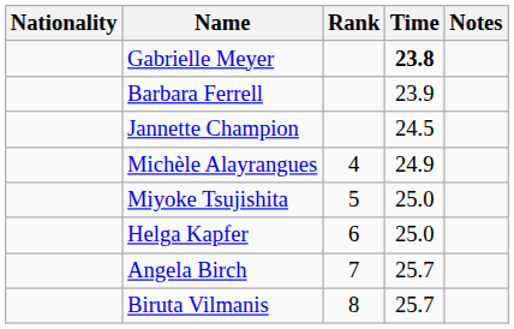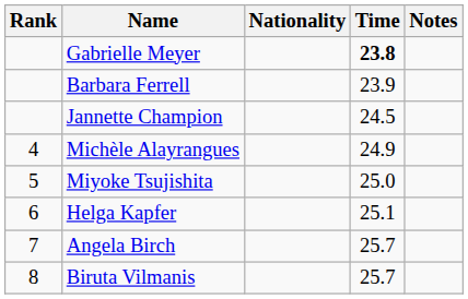 <table class="wikitable sortable" style="text-align:center">
 <tr>
+<th>Rank</th>
+<th>Name</th>
 <th>Nationality</th>
-<th>Name</th>
-<th>Rank</th>
 <th>Time</th>
 <th>Notes</th>
 </tr>
 <tr>
+<td></td>
+<td align=left><a href='#'>Gabrielle Meyer</a></td>
 <td align=left></td>
-<td align=left><a href='#'>Gabrielle Meyer</a></td>
-<td></td>
 <td><strong>23.8</strong></td>
 <td></td>
 </tr>
 <tr>
+<td></td>
+<td align=left><a href='#'>Barbara Ferrell</a></td>
 <td align=left></td>
-<td align=left><a href='#'>Barbara Ferrell</a></td>
-<td></td>
 <td>23.9</td>
 <td></td>
 </tr>
 <tr>
+<td></td>
+<td align=left><a href='#'>Jannette Champion</a></td>
 <td align=left></td>
-<td align=left><a href='#'>Jannette Champion</a></td>
-<td></td>
 <td>24.5</td>
 <td></td>
 </tr>
 <tr>
+<td>4</td>
+<td align=left><a href='#'>Michèle Alayrangues</a></td>
 <td align=left></td>
-<td align=left><a href='#'>Michèle Alayrangues</a></td>
-<td>4</td>
 <td>24.9</td>
 <td></td>
 </tr>
 <tr>
+<td>5</td>
+<td align=left><a href='#'>Miyoke Tsujishita</a></td>
 <td align=left></td>
-<td align=left><a href='#'>Miyoke Tsujishita</a></td>
-<td>5</td>
 <td>25.0</td>
 <td></td>
 </tr>
 <tr>
+<td>6</td>
+<td align=left><a href='#'>Helga Kapfer</a></td>
 <td align=left></td>
-<td align=left><a href='#'>Helga Kapfer</a></td>
-<td>6</td>
-<td>25.0</td>
+<td>25.1</td>
 <td></td>
 </tr>
 <tr>
+<td>7</td>
+<td align=left><a href='#'>Angela Birch</a></td>
 <td align=left></td>
-<td align=left><a href='#'>Angela Birch</a></td>
-<td>7</td>
 <td>25.7</td>
 <td></td>
 </tr>
 <tr>
+<td>8</td>
+<td align=left><a href='#'>Biruta Vilmanis</a></td>
 <td align=left></td>
-<td align=left><a href='#'>Biruta Vilmanis</a></td>
-<td>8</td>
 <td>25.7</td>
 <td></td>
 </tr>
 </table>
